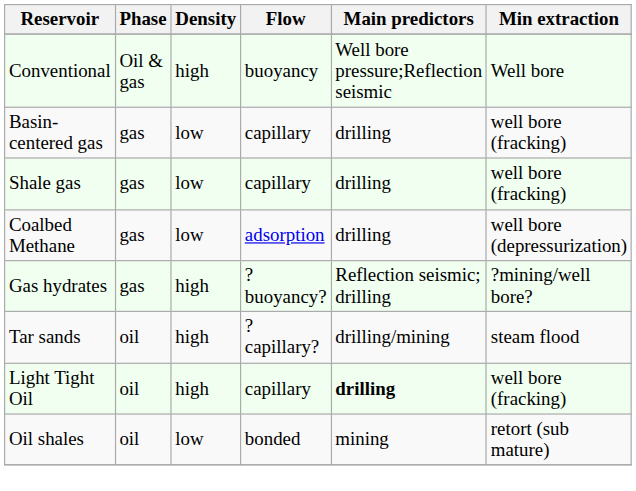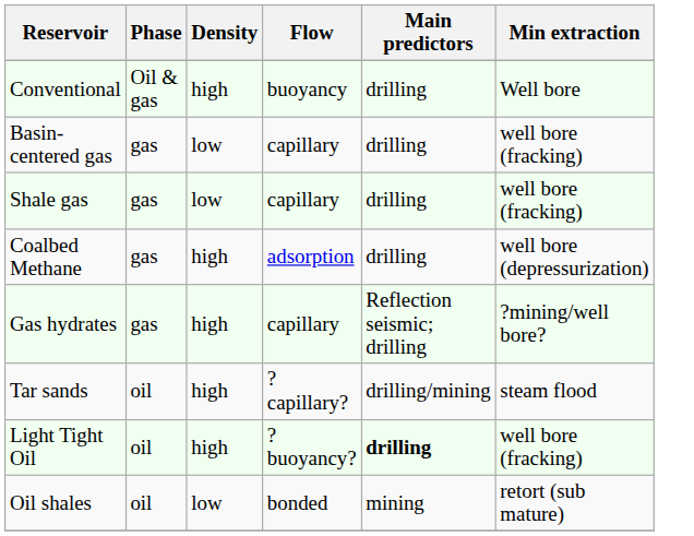 <table class="wikitable">
 <tr>
 <th scope="col" style="width: 75px;">Reservoir</th>
 <th scope="col" style="width: 20px;">Phase</th>
 <th scope="col" style="width: 20px;">Density</th>
 <th scope="col" style="width: 50px;">Flow</th>
 <th scope="col" style="width: 75px;">Main predictors</th>
 <th scope="col" style="width: 75px;">Min extraction</th>
 </tr>
 <tr>
 </tr>
 <tr>
 <td style='background: #f0fff0;'>Conventional</td>
 <td style='background: #f0fff0;'>Oil & gas</td>
 <td style='background: #f0fff0;'>high</td>
 <td style='background: #f0fff0;'>buoyancy</td>
-<td style='background: #f0fff0;'>Well bore pressure;Reflection seismic</td>
+<td style='background: #f0fff0;'>drilling</td>
 <td style='background: #f0fff0;'>Well bore</td>
 </tr>
 <tr>
 <td>Basin-centered gas </td>
 <td>gas</td>
 <td>low</td>
 <td>capillary</td>
 <td>drilling</td>
 <td>well bore (fracking)</td>
 </tr>
 <tr>
 <td style='background: #f0fff0;'>Shale gas</td>
 <td style='background: #f0fff0;'>gas</td>
 <td style='background: #f0fff0;'>low</td>
 <td style='background: #f0fff0;'>capillary</td>
 <td style='background: #f0fff0;'>drilling</td>
 <td style='background: #f0fff0;'>well bore (fracking)</td>
 </tr>
 <tr>
 <td>Coalbed Methane </td>
 <td>gas</td>
-<td>low</td>
+<td>high</td>
 <td><a href='#'>adsorption</a></td>
 <td>drilling</td>
 <td>well bore (depressurization)</td>
 </tr>
 <tr>
 <td style='background: #f0fff0;'>Gas hydrates</td>
 <td style='background: #f0fff0;'>gas</td>
 <td style='background: #f0fff0;'>high</td>
-<td style='background: #f0fff0;'>?buoyancy?</td>
+<td style='background: #f0fff0;'>capillary</td>
 <td style='background: #f0fff0;'>Reflection seismic; drilling</td>
 <td style='background: #f0fff0;'>?mining/well bore?</td>
 </tr>
 <tr>
 <td>Tar sands </td>
 <td>oil</td>
 <td>high</td>
 <td>?capillary?</td>
 <td>drilling/mining</td>
 <td>steam flood</td>
 </tr>
 <tr>
 <td style='background: #f0fff0;'>Light Tight Oil</td>
 <td style='background: #f0fff0;'>oil</td>
 <td style='background: #f0fff0;'>high</td>
-<td style='background: #f0fff0;'>capillary</td>
+<td style='background: #f0fff0;'>?buoyancy?</td>
 <td style='background: #f0fff0;'><strong>drilling</strong></td>
 <td style='background: #f0fff0;'>well bore (fracking)</td>
 </tr>
 <tr>
 <td>Oil shales</td>
 <td>oil</td>
 <td>low</td>
 <td>bonded</td>
 <td>mining</td>
 <td>retort (sub mature)</td>
 </tr>
 <tr>
 </tr>
 </table>
